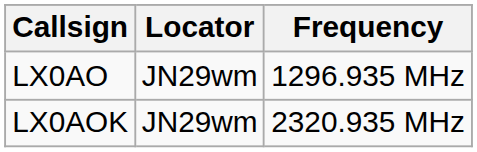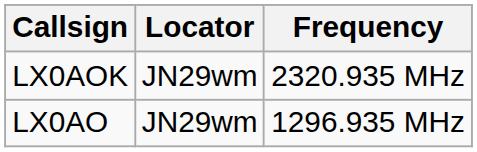 <table class="wikitable" style="margin: 1em auto 1em auto;">
 <tr>
 <th scope="col">Callsign</th>
 <th scope="col">Locator</th>
 <th scope="col">Frequency</th>
 </tr>
 <tr>
+<td>LX0AOK </td>
+<td>JN29wm</td>
+<td>2320.935 MHz</td>
+</tr>
+<tr>
 <td>LX0AO </td>
 <td>JN29wm</td>
 <td>1296.935 MHz</td>
 </tr>
-<tr>
-<td>LX0AOK </td>
-<td>JN29wm</td>
-<td>2320.935 MHz</td>
-</tr>
 </table>
